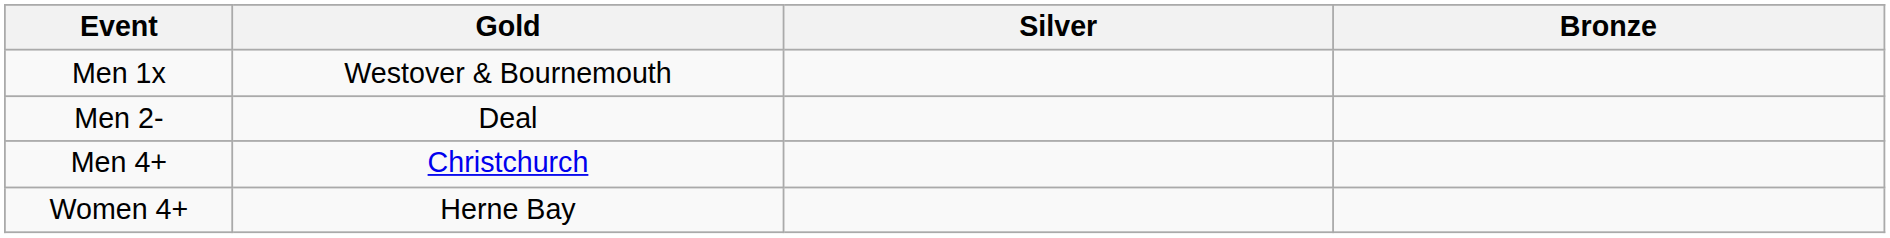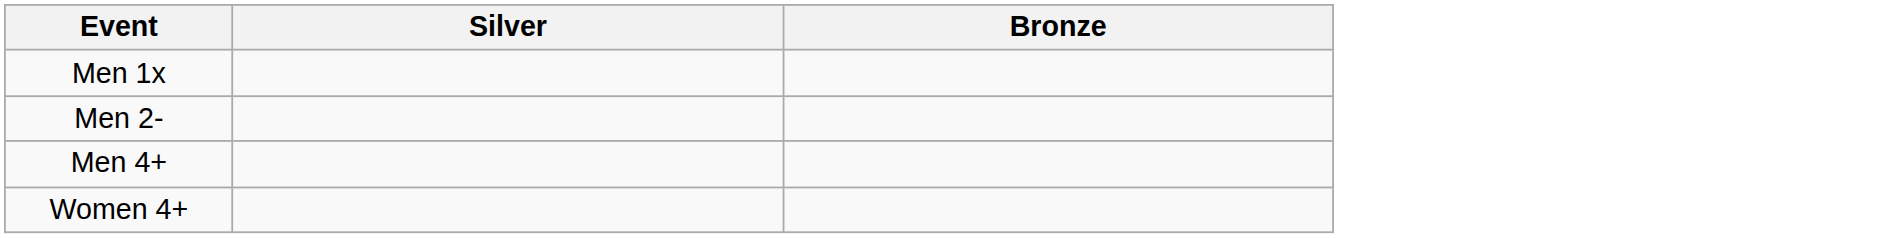 <table class="wikitable" style="text-align:center">
 <tr>
 <th width=120>Event</th>
-<th width=300>Gold</th>
 <th width=300>Silver</th>
 <th width=300>Bronze</th>
 </tr>
 <tr>
 <td>Men 1x</td>
-<td>Westover & Bournemouth</td>
 <td></td>
 <td></td>
 </tr>
 <tr>
 <td>Men 2-</td>
-<td>Deal</td>
 <td></td>
 <td></td>
 </tr>
 <tr>
 <td>Men 4+</td>
-<td><a href='#'>Christchurch</a></td>
 <td></td>
 <td></td>
 </tr>
 <tr>
 <td>Women 4+</td>
-<td>Herne Bay</td>
 <td></td>
 <td></td>
 </tr>
 </table>
